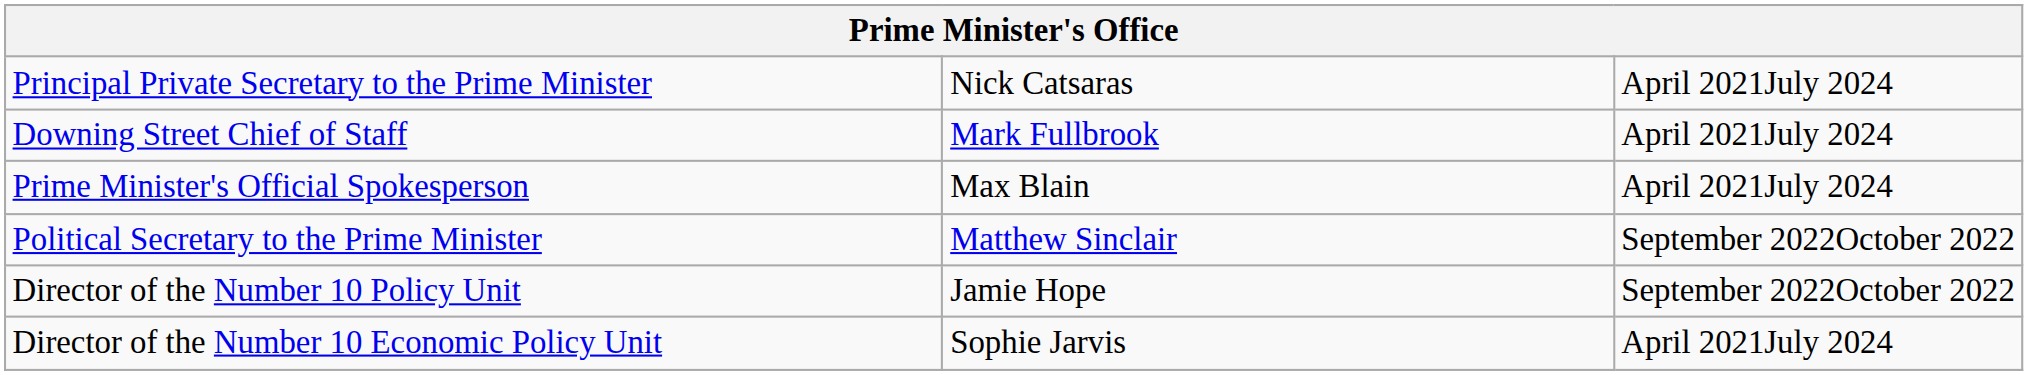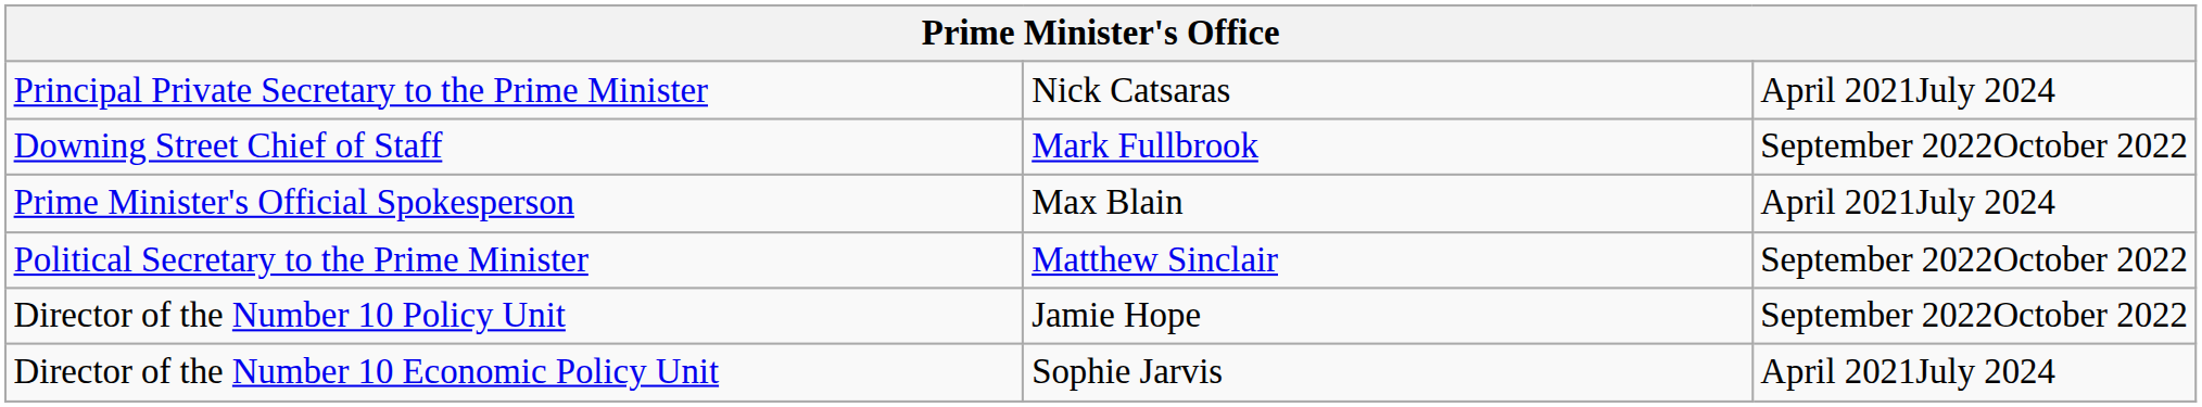 <table class="wikitable">
 <tr>
 <th colspan="3">Prime Minister's Office</th>
 </tr>
 <tr>
 <td rowspan="1" style="width: 450px;"><a href='#'>Principal Private Secretary to the Prime Minister</a></td>
 <td style="width: 320px;">Nick Catsaras</td>
 <td>April 2021July 2024</td>
 </tr>
 <tr>
 <td rowspan="1"><a href='#'>Downing Street Chief of Staff</a></td>
 <td style="width: 320px;"><a href='#'>Mark Fullbrook</a></td>
-<td>April 2021July 2024</td>
+<td>September 2022October 2022</td>
 </tr>
 <tr>
 <td><a href='#'>Prime Minister's Official Spokesperson</a></td>
 <td>Max Blain</td>
 <td>April 2021July 2024</td>
 </tr>
 <tr>
 <td><a href='#'>Political Secretary to the Prime Minister</a></td>
 <td><a href='#'>Matthew Sinclair</a></td>
 <td>September 2022October 2022</td>
 </tr>
 <tr>
 <td>Director of the <a href='#'>Number 10 Policy Unit</a></td>
 <td>Jamie Hope</td>
 <td>September 2022October 2022</td>
 </tr>
 <tr>
 <td>Director of the <a href='#'>Number 10 Economic Policy Unit</a></td>
 <td>Sophie Jarvis</td>
 <td>April 2021July 2024</td>
 </tr>
 </table>
